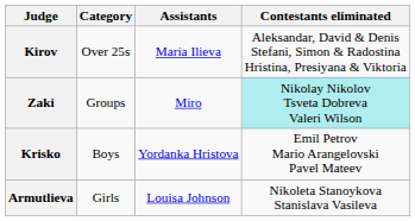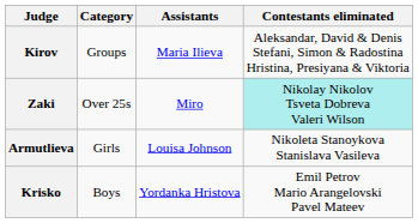 <table class="wikitable plainrowheaders" style="text-align:center">
 <tr>
 <th>Judge</th>
 <th>Category</th>
 <th>Assistants</th>
 <th>Contestants eliminated</th>
 </tr>
 <tr>
 <th scope="row">Kirov</th>
-<td>Over 25s</td>
+<td>Groups</td>
 <td><a href='#'>Maria Ilieva</a></td>
 <td>Aleksandar, David & Denis<br>Stefani, Simon & Radostina<br>Hristina, Presiyana & Viktoria</td>
 </tr>
 <tr>
 <th scope="row">Zaki</th>
-<td>Groups</td>
+<td>Over 25s</td>
 <td><a href='#'>Miro</a></td>
 <td style="background: paleturquoise;">Nikolay Nikolov<br>Tsveta Dobreva<br>Valeri Wilson</td>
+</tr>
+<tr>
+<th scope="row">Armutlieva</th>
+<td>Girls</td>
+<td><a href='#'>Louisa Johnson</a></td>
+<td>Nikoleta Stanoykova<br>Stanislava Vasileva</td>
 </tr>
 <tr>
 <th scope="row">Krisko</th>
 <td>Boys</td>
 <td><a href='#'>Yordanka Hristova</a></td>
 <td>Emil Petrov<br>Mario Arangelovski<br>Pavel Mateev</td>
 </tr>
-<tr>
-<th scope="row">Armutlieva</th>
-<td>Girls</td>
-<td><a href='#'>Louisa Johnson</a></td>
-<td>Nikoleta Stanoykova<br>Stanislava Vasileva</td>
-</tr>
 </table>
